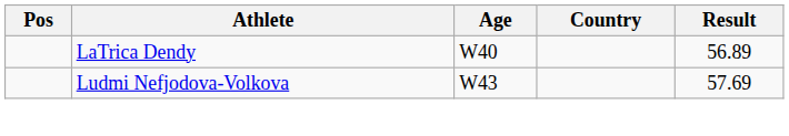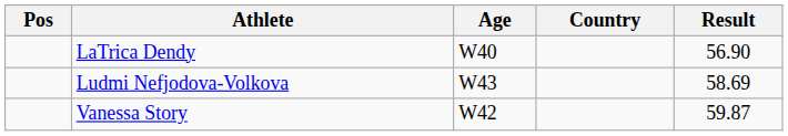 <table class="wikitable"  style="text-align:center; width:50%;">
 <tr>
 <th>Pos</th>
 <th>Athlete</th>
 <th>Age</th>
 <th>Country</th>
 <th>Result</th>
 </tr>
 <tr>
 <td align=center></td>
 <td align=left><a href='#'>LaTrica Dendy</a></td>
 <td align=left>W40</td>
 <td align=left></td>
-<td>56.89</td>
+<td>56.90</td>
 </tr>
 <tr>
 <td align=center></td>
 <td align=left><a href='#'>Ludmi Nefjodova-Volkova</a></td>
 <td align=left>W43</td>
 <td align=left></td>
-<td>57.69</td>
+<td>58.69</td>
+</tr>
+<tr>
+<td align=center></td>
+<td align=left><a href='#'>Vanessa Story</a></td>
+<td align=left>W42</td>
+<td align=left></td>
+<td>59.87</td>
 </tr>
 </table>
